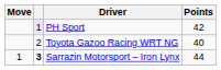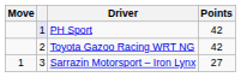 <table class="wikitable" style="font-size:85%;">
 <tr>
 <th>Move</th>
 <th></th>
 <th>Driver</th>
 <th>Points</th>
 </tr>
 <tr>
 <td align="center"></td>
 <td align="center" style="background: lavender;">1</td>
 <td><a href='#'>PH Sport</a></td>
 <td align="center">42</td>
 </tr>
 <tr>
 <td align="center"></td>
 <td align="center">2</td>
 <td><a href='#'>Toyota Gazoo Racing WRT NG</a></td>
-<td align="center">40</td>
+<td align="center">42</td>
 </tr>
 <tr>
 <td align="center"> 1</td>
-<td align="center"><strong>3</strong></td>
+<td align="center">3</td>
 <td><a href='#'>Sarrazin Motorsport – Iron Lynx</a></td>
-<td align="center">44</td>
+<td align="center">27</td>
 </tr>
 </table>
